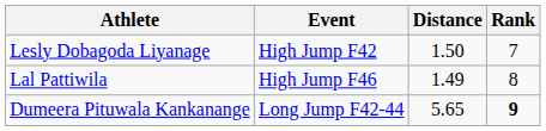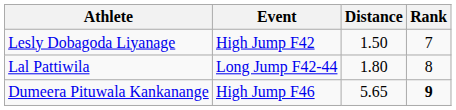 <table class="wikitable">
 <tr>
 <th>Athlete</th>
 <th>Event</th>
 <th>Distance</th>
 <th>Rank</th>
 </tr>
 <tr align=center>
 <td align=left><a href='#'>Lesly Dobagoda Liyanage</a></td>
 <td align=left><a href='#'>High Jump F42</a></td>
 <td>1.50</td>
 <td>7</td>
 </tr>
 <tr align=center>
 <td align=left><a href='#'>Lal Pattiwila</a></td>
-<td align=left><a href='#'>High Jump F46</a></td>
-<td>1.49</td>
+<td align=left><a href='#'>Long Jump F42-44</a></td>
+<td>1.80</td>
 <td>8</td>
 </tr>
 <tr align=center>
 <td align=left><a href='#'>Dumeera Pituwala Kankanange</a></td>
-<td align=left><a href='#'>Long Jump F42-44</a></td>
+<td align=left><a href='#'>High Jump F46</a></td>
 <td>5.65</td>
 <td><strong>9</strong></td>
 </tr>
 </table>
